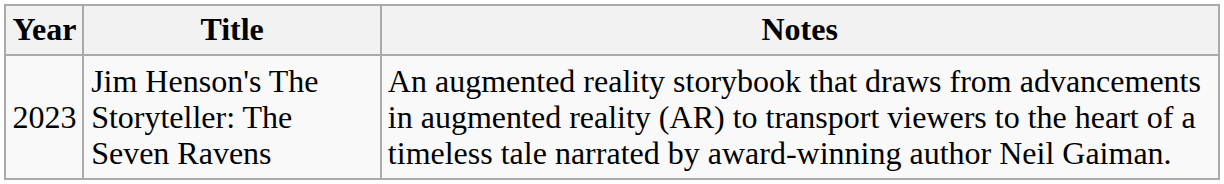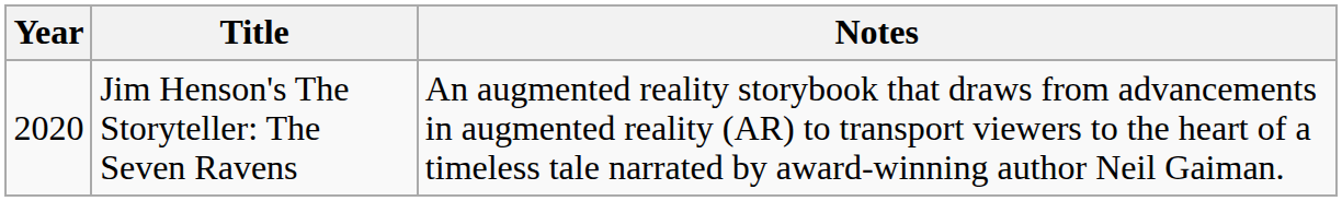 <table class="wikitable">
 <tr>
 <th><strong>Year</strong></th>
 <th><strong>Title</strong></th>
 <th><strong>Notes</strong></th>
 </tr>
 <tr>
-<td>2023</td>
+<td>2020</td>
 <td>Jim Henson's The Storyteller: The Seven Ravens</td>
 <td>An augmented reality storybook that draws from advancements in augmented reality (AR) to transport viewers to the heart of a timeless tale narrated by award-winning author Neil Gaiman.</td>
 </tr>
 </table>
